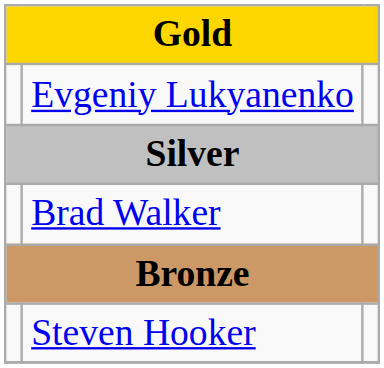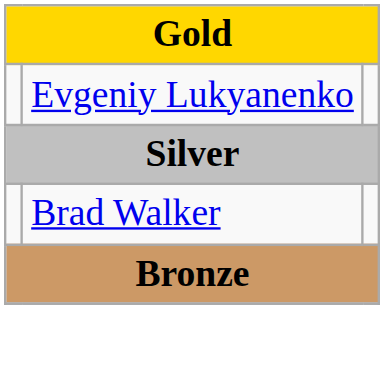 <table class="wikitable">
 <tr bgcolor=gold>
 <td colspan=3 align=center><strong>Gold</strong></td>
 </tr>
 <tr>
 <td></td>
 <td><a href='#'>Evgeniy Lukyanenko</a></td>
 <td></td>
 </tr>
 <tr bgcolor=silver>
 <td colspan=3 align=center><strong>Silver</strong></td>
 </tr>
 <tr>
 <td></td>
 <td><a href='#'>Brad Walker</a></td>
 <td></td>
 </tr>
 <tr bgcolor=cc9966>
 <td colspan=3 align=center><strong>Bronze</strong></td>
 </tr>
 <tr>
-<td></td>
-<td><a href='#'>Steven Hooker</a></td>
-<td></td>
-</tr>
-<tr>
 </tr>
 </table>
